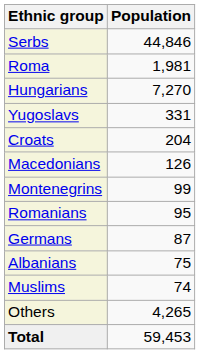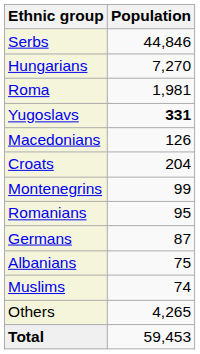 <table class="wikitable">
 <tr>
 <th>Ethnic group</th>
 <th>Population</th>
 </tr>
 <tr>
 <td style="background:#F5F5DC;"><a href='#'>Serbs</a></td>
 <td align="right">44,846</td>
 </tr>
 <tr>
+<td style="background:#F5F5DC;"><a href='#'>Hungarians</a></td>
+<td align="right">7,270</td>
+</tr>
+<tr>
 <td style="background:#F5F5DC;"><a href='#'>Roma</a></td>
 <td align="right">1,981</td>
 </tr>
 <tr>
-<td style="background:#F5F5DC;"><a href='#'>Hungarians</a></td>
-<td align="right">7,270</td>
+<td style="background:#F5F5DC;"><a href='#'>Yugoslavs</a></td>
+<td align="right"><strong>331</strong></td>
 </tr>
 <tr>
-<td style="background:#F5F5DC;"><a href='#'>Yugoslavs</a></td>
-<td align="right">331</td>
+<td style="background:#F5F5DC;"><a href='#'>Macedonians</a></td>
+<td align="right">126</td>
 </tr>
 <tr>
 <td style="background:#F5F5DC;"><a href='#'>Croats</a></td>
 <td align="right">204</td>
-</tr>
-<tr>
-<td style="background:#F5F5DC;"><a href='#'>Macedonians</a></td>
-<td align="right">126</td>
 </tr>
 <tr>
 <td style="background:#F5F5DC;"><a href='#'>Montenegrins</a></td>
 <td align="right">99</td>
 </tr>
 <tr>
 <td style="background:#F5F5DC;"><a href='#'>Romanians</a></td>
 <td align="right">95</td>
 </tr>
 <tr>
 <td style="background:#F5F5DC;"><a href='#'>Germans</a></td>
 <td align="right">87</td>
 </tr>
 <tr>
 <td style="background:#F5F5DC;"><a href='#'>Albanians</a></td>
 <td align="right">75</td>
 </tr>
 <tr>
 <td style="background:#F5F5DC;"><a href='#'>Muslims</a></td>
 <td align="right">74</td>
 </tr>
 <tr>
 <td style="background:#F5F5DC;">Others</td>
 <td align="right">4,265</td>
 </tr>
 <tr class="sortbottom">
 <td style="background:#F0F0F0;"><strong>Total</strong></td>
 <td align="right">59,453</td>
 </tr>
 </table>
